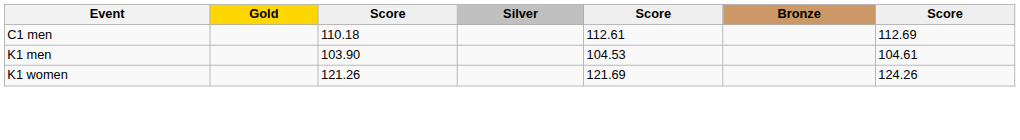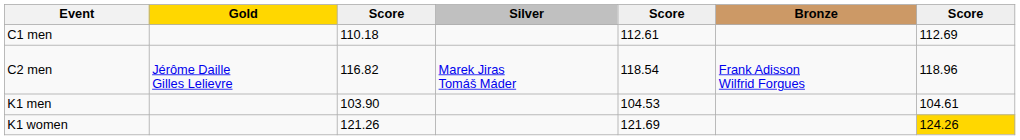 <table class="wikitable" width=100%>
 <tr>
 <th>Event</th>
 <td align=center bgcolor="gold"><strong>Gold</strong></td>
 <td align=center bgcolor="EFEFEF"><strong>Score</strong></td>
 <td align=center bgcolor="silver"><strong>Silver</strong></td>
 <td align=center bgcolor="EFEFEF"><strong>Score</strong></td>
 <td align=center bgcolor="CC9966"><strong>Bronze</strong></td>
 <td align=center bgcolor="EFEFEF"><strong>Score</strong></td>
 </tr>
 <tr>
 <td>C1 men</td>
 <td></td>
 <td>110.18</td>
 <td></td>
 <td>112.61</td>
 <td></td>
 <td>112.69</td>
 </tr>
 <tr>
+<td>C2 men</td>
+<td><br><a href='#'>Jérôme Daille</a><br><a href='#'>Gilles Lelievre</a></td>
+<td>116.82</td>
+<td><br><a href='#'>Marek Jiras</a><br><a href='#'>Tomáš Máder</a></td>
+<td>118.54</td>
+<td><br><a href='#'>Frank Adisson</a><br><a href='#'>Wilfrid Forgues</a></td>
+<td>118.96</td>
+</tr>
+<tr>
 <td>K1 men</td>
 <td></td>
 <td>103.90</td>
 <td></td>
 <td>104.53</td>
 <td></td>
 <td>104.61</td>
 </tr>
 <tr>
 <td>K1 women</td>
 <td></td>
 <td>121.26</td>
 <td></td>
 <td>121.69</td>
 <td></td>
-<td>124.26</td>
+<td style="background: gold;">124.26</td>
 </tr>
 </table>
